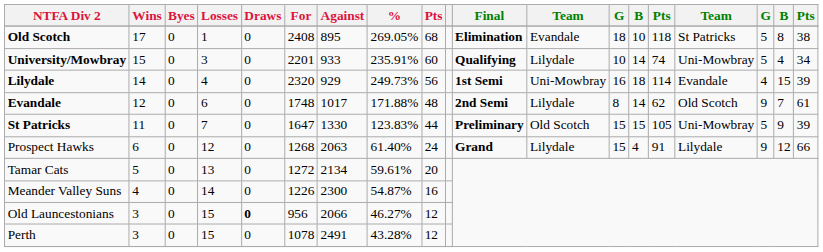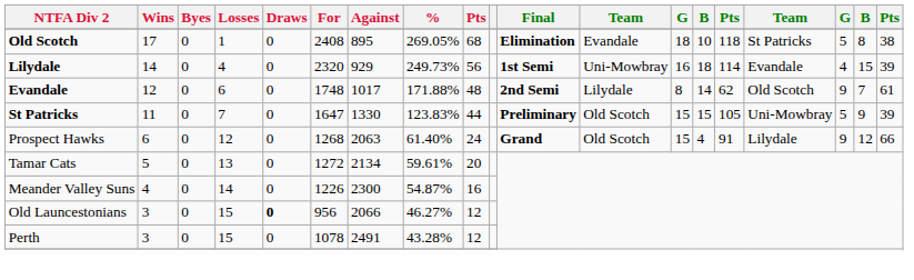 <table style="font-size: 85%; text-align: left;" class="wikitable">
 <tr>
 <th style="color:crimson">NTFA Div 2</th>
 <th style="color:crimson">Wins</th>
 <th style="color:crimson">Byes</th>
 <th style="color:crimson">Losses</th>
 <th style="color:crimson">Draws</th>
 <th style="color:crimson">For</th>
 <th style="color:crimson">Against</th>
 <th style="color:crimson">%</th>
 <th style="color:crimson">Pts</th>
 <th></th>
 <th style="color:green">Final</th>
 <th style="color:green">Team</th>
 <th style="color:green">G</th>
 <th style="color:green">B</th>
 <th style="color:green">Pts</th>
 <th style="color:green">Team</th>
 <th style="color:green">G</th>
 <th style="color:green">B</th>
 <th style="color:green">Pts</th>
 </tr>
 <tr>
 </tr>
 <tr>
 </tr>
 <tr>
 <td><strong>	Old Scotch	</strong></td>
 <td>17</td>
 <td>0</td>
 <td>1</td>
 <td>0</td>
 <td>2408</td>
 <td>895</td>
 <td>269.05%</td>
 <td>68</td>
 <td></td>
 <td><strong>Elimination</strong></td>
 <td>Evandale</td>
 <td>18</td>
 <td>10</td>
 <td>118</td>
 <td>St Patricks</td>
 <td>5</td>
 <td>8</td>
 <td>38</td>
-</tr>
-<tr>
-<td><strong>	University/Mowbray	</strong></td>
-<td>15</td>
-<td>0</td>
-<td>3</td>
-<td>0</td>
-<td>2201</td>
-<td>933</td>
-<td>235.91%</td>
-<td>60</td>
-<td></td>
-<td><strong>Qualifying</strong></td>
-<td>Lilydale</td>
-<td>10</td>
-<td>14</td>
-<td>74</td>
-<td>Uni-Mowbray</td>
-<td>5</td>
-<td>4</td>
-<td>34</td>
 </tr>
 <tr>
 <td><strong>	Lilydale	</strong></td>
 <td>14</td>
 <td>0</td>
 <td>4</td>
 <td>0</td>
 <td>2320</td>
 <td>929</td>
 <td>249.73%</td>
 <td>56</td>
 <td></td>
 <td><strong>1st Semi</strong></td>
 <td>Uni-Mowbray</td>
 <td>16</td>
 <td>18</td>
 <td>114</td>
 <td>Evandale</td>
 <td>4</td>
 <td>15</td>
 <td>39</td>
 </tr>
 <tr>
 <td><strong>	Evandale	</strong></td>
 <td>12</td>
 <td>0</td>
 <td>6</td>
 <td>0</td>
 <td>1748</td>
 <td>1017</td>
 <td>171.88%</td>
 <td>48</td>
 <td></td>
 <td><strong>2nd Semi</strong></td>
 <td>Lilydale</td>
 <td>8</td>
 <td>14</td>
 <td>62</td>
 <td>Old Scotch</td>
 <td>9</td>
 <td>7</td>
 <td>61</td>
 </tr>
 <tr>
 <td><strong>	St Patricks	</strong></td>
 <td>11</td>
 <td>0</td>
 <td>7</td>
 <td>0</td>
 <td>1647</td>
 <td>1330</td>
 <td>123.83%</td>
 <td>44</td>
 <td></td>
 <td><strong>Preliminary</strong></td>
 <td>Old Scotch</td>
 <td>15</td>
 <td>15</td>
 <td>105</td>
 <td>Uni-Mowbray</td>
 <td>5</td>
 <td>9</td>
 <td>39</td>
 </tr>
 <tr>
 <td>Prospect Hawks</td>
 <td>6</td>
 <td>0</td>
 <td>12</td>
 <td>0</td>
 <td>1268</td>
 <td>2063</td>
 <td>61.40%</td>
 <td>24</td>
 <td></td>
 <td><strong>Grand</strong></td>
-<td>Lilydale</td>
+<td>Old Scotch</td>
 <td>15</td>
 <td>4</td>
 <td>91</td>
 <td>Lilydale</td>
 <td>9</td>
 <td>12</td>
 <td>66</td>
 </tr>
 <tr>
 <td>Tamar Cats</td>
 <td>5</td>
 <td>0</td>
 <td>13</td>
 <td>0</td>
 <td>1272</td>
 <td>2134</td>
 <td>59.61%</td>
 <td>20</td>
 <td></td>
 </tr>
 <tr>
 <td>Meander Valley Suns</td>
 <td>4</td>
 <td>0</td>
 <td>14</td>
 <td>0</td>
 <td>1226</td>
 <td>2300</td>
 <td>54.87%</td>
 <td>16</td>
 <td></td>
 </tr>
 <tr>
 <td>Old Launcestonians</td>
 <td>3</td>
 <td>0</td>
 <td>15</td>
 <td><strong>0</strong></td>
 <td>956</td>
 <td>2066</td>
 <td>46.27%</td>
 <td>12</td>
 <td></td>
 </tr>
 <tr>
 <td>Perth</td>
 <td>3</td>
 <td>0</td>
 <td>15</td>
 <td>0</td>
 <td>1078</td>
 <td>2491</td>
 <td>43.28%</td>
 <td>12</td>
 <td></td>
 </tr>
 <tr>
 </tr>
 </table>
